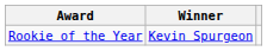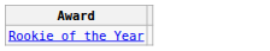 <table class="wikitable">
 <tr>
 <th>Award</th>
-<th>Winner</th>
 <th></th>
 </tr>
 <tr>
 <td><a href='#'>Rookie of the Year</a></td>
-<td> <a href='#'>Kevin Spurgeon</a></td>
 <td></td>
 </tr>
 </table>
